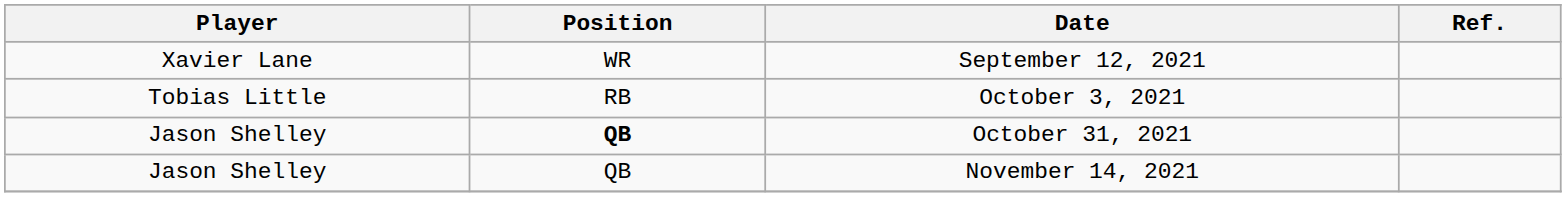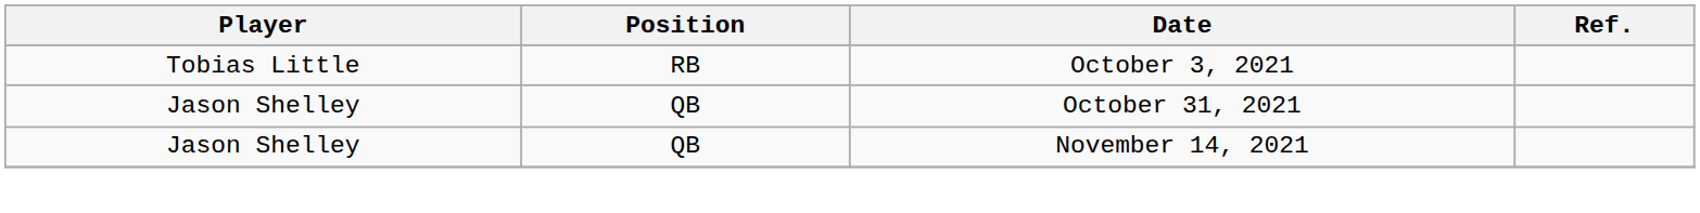 <table class="wikitable" style="width: 70%;text-align: center;">
 <tr>
 <th style=>Player</th>
 <th style=>Position</th>
 <th style=>Date</th>
 <th style=>Ref.</th>
-</tr>
-<tr align="center">
-<td>Xavier Lane</td>
-<td>WR</td>
-<td>September 12, 2021</td>
-<td></td>
 </tr>
 <tr>
 <td>Tobias Little</td>
 <td>RB</td>
 <td>October 3, 2021</td>
 <td></td>
 </tr>
 <tr>
 <td>Jason Shelley</td>
-<td><strong>QB</strong></td>
+<td>QB</td>
 <td>October 31, 2021</td>
 <td></td>
 </tr>
 <tr>
 <td>Jason Shelley</td>
 <td>QB</td>
 <td>November 14, 2021</td>
 <td></td>
 </tr>
 <tr>
 </tr>
 </table>
